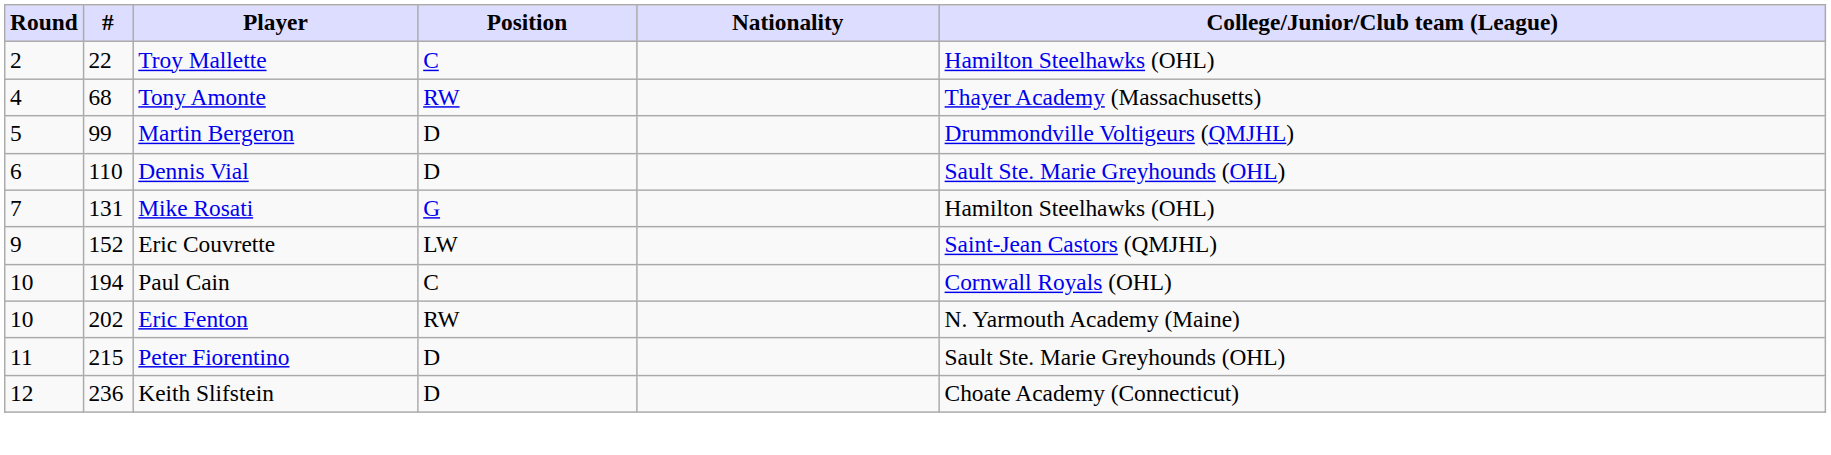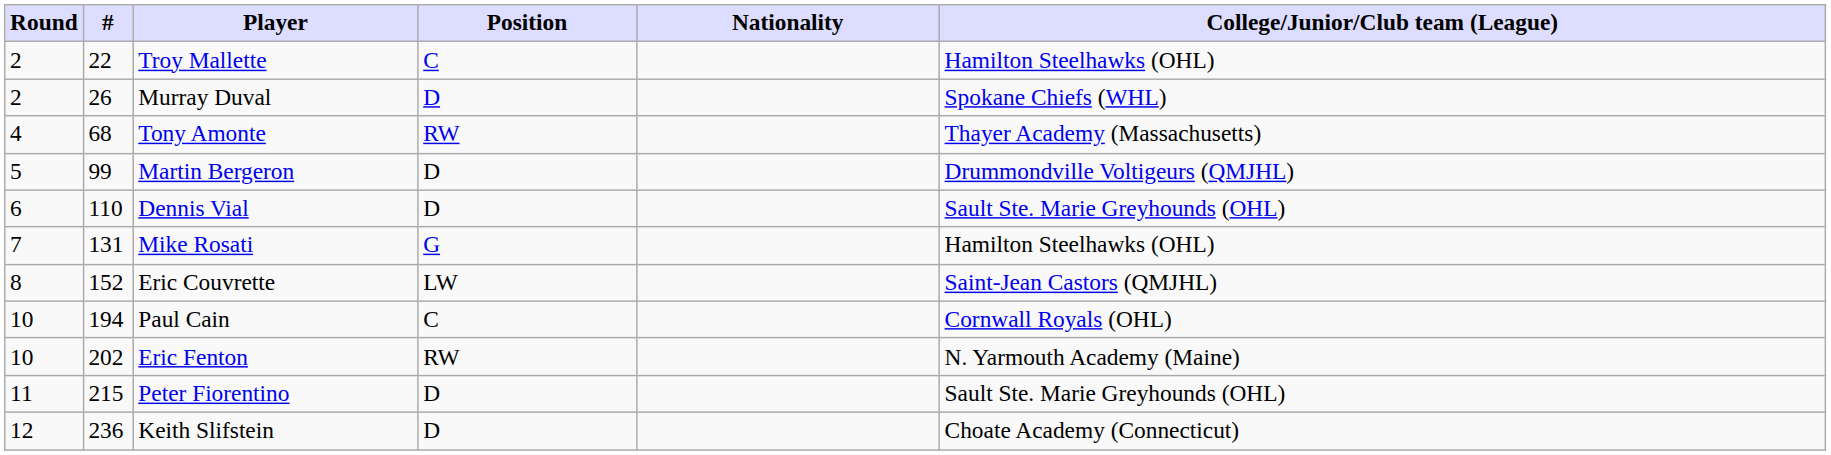 <table class="wikitable">
 <tr>
 <th style="background:#ddf; width:2.00%;">Round</th>
 <th style="background:#ddf; width:2.75%;">#</th>
 <th style="background:#ddf; width:16.0%;">Player</th>
 <th style="background:#ddf; width:12.25%;">Position</th>
 <th style="background:#ddf; width:17.0%;">Nationality</th>
 <th style="background:#ddf; width:100.0%;">College/Junior/Club team (League)</th>
 </tr>
 <tr>
 <td>2</td>
 <td>22</td>
 <td><a href='#'>Troy Mallette</a></td>
 <td><a href='#'>C</a></td>
 <td></td>
 <td><a href='#'>Hamilton Steelhawks</a> (OHL)</td>
+</tr>
+<tr>
+<td>2</td>
+<td>26</td>
+<td>Murray Duval</td>
+<td><a href='#'>D</a></td>
+<td></td>
+<td><a href='#'>Spokane Chiefs</a> (<a href='#'>WHL</a>)</td>
 </tr>
 <tr>
 <td>4</td>
 <td>68</td>
 <td><a href='#'>Tony Amonte</a></td>
 <td><a href='#'>RW</a></td>
 <td></td>
 <td><a href='#'>Thayer Academy</a> (Massachusetts)</td>
 </tr>
 <tr>
 <td>5</td>
 <td>99</td>
 <td><a href='#'>Martin Bergeron</a></td>
 <td>D</td>
 <td></td>
 <td><a href='#'>Drummondville Voltigeurs</a> (<a href='#'>QMJHL</a>)</td>
 </tr>
 <tr>
 <td>6</td>
 <td>110</td>
 <td><a href='#'>Dennis Vial</a></td>
 <td>D</td>
 <td></td>
 <td><a href='#'>Sault Ste. Marie Greyhounds</a> (<a href='#'>OHL</a>)</td>
 </tr>
 <tr>
 <td>7</td>
 <td>131</td>
 <td><a href='#'>Mike Rosati</a></td>
 <td><a href='#'>G</a></td>
 <td></td>
 <td>Hamilton Steelhawks (OHL)</td>
 </tr>
 <tr>
-<td>9</td>
+<td>8</td>
 <td>152</td>
 <td>Eric Couvrette</td>
 <td>LW</td>
 <td></td>
 <td><a href='#'>Saint-Jean Castors</a> (QMJHL)</td>
 </tr>
 <tr>
 <td>10</td>
 <td>194</td>
 <td>Paul Cain</td>
 <td>C</td>
 <td></td>
 <td><a href='#'>Cornwall Royals</a> (OHL)</td>
 </tr>
 <tr>
 <td>10</td>
 <td>202</td>
 <td><a href='#'>Eric Fenton</a></td>
 <td>RW</td>
 <td></td>
 <td>N. Yarmouth Academy (Maine)</td>
 </tr>
 <tr>
 <td>11</td>
 <td>215</td>
 <td><a href='#'>Peter Fiorentino</a></td>
 <td>D</td>
 <td></td>
 <td>Sault Ste. Marie Greyhounds (OHL)</td>
 </tr>
 <tr>
 <td>12</td>
 <td>236</td>
 <td>Keith Slifstein</td>
 <td>D</td>
 <td></td>
 <td>Choate Academy (Connecticut)</td>
 </tr>
 </table>
